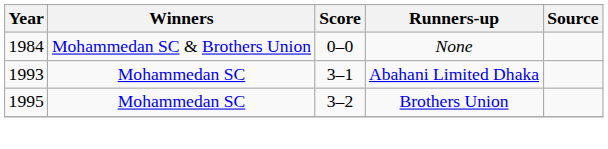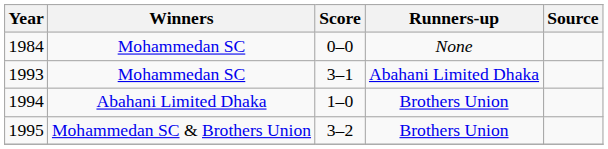 <table class="wikitable" style="text-align:center;">
 <tr>
 <th scope="col">Year</th>
 <th scope="col">Winners</th>
 <th scope="col">Score</th>
 <th scope="col">Runners-up</th>
 <th scope="col">Source</th>
 </tr>
 <tr>
 <td>1984</td>
-<td><a href='#'>Mohammedan SC</a> & <a href='#'>Brothers Union</a></td>
+<td><a href='#'>Mohammedan SC</a></td>
 <td>0–0</td>
 <td><em>None</em></td>
 <td></td>
 </tr>
 <tr>
 <td>1993</td>
 <td><a href='#'>Mohammedan SC</a></td>
 <td>3–1</td>
 <td><a href='#'>Abahani Limited Dhaka</a></td>
 <td></td>
 </tr>
 <tr>
+<td>1994</td>
+<td><a href='#'>Abahani Limited Dhaka</a></td>
+<td>1–0</td>
+<td><a href='#'>Brothers Union</a></td>
+<td></td>
+</tr>
+<tr>
 <td>1995</td>
-<td><a href='#'>Mohammedan SC</a></td>
+<td><a href='#'>Mohammedan SC</a> & <a href='#'>Brothers Union</a></td>
 <td>3–2</td>
 <td><a href='#'>Brothers Union</a></td>
 <td></td>
 </tr>
 <tr>
 </tr>
 </table>
